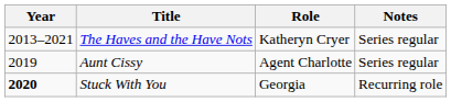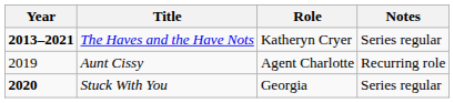 <table class="wikitable sortable">
 <tr>
 <th>Year</th>
 <th>Title</th>
 <th>Role</th>
 <th class="unsortable">Notes</th>
 </tr>
 <tr>
-<td>2013–2021</td>
+<td><strong>2013–2021</strong></td>
 <td><em><a href='#'>The Haves and the Have Nots</a></em></td>
 <td>Katheryn Cryer</td>
 <td>Series regular</td>
 </tr>
 <tr>
 <td>2019</td>
 <td><em>Aunt Cissy</em></td>
 <td>Agent Charlotte</td>
-<td>Series regular</td>
+<td>Recurring role</td>
 </tr>
 <tr>
 <td><strong>2020</strong></td>
 <td><em>Stuck With You</em></td>
 <td>Georgia</td>
-<td>Recurring role</td>
+<td>Series regular</td>
 </tr>
 </table>
